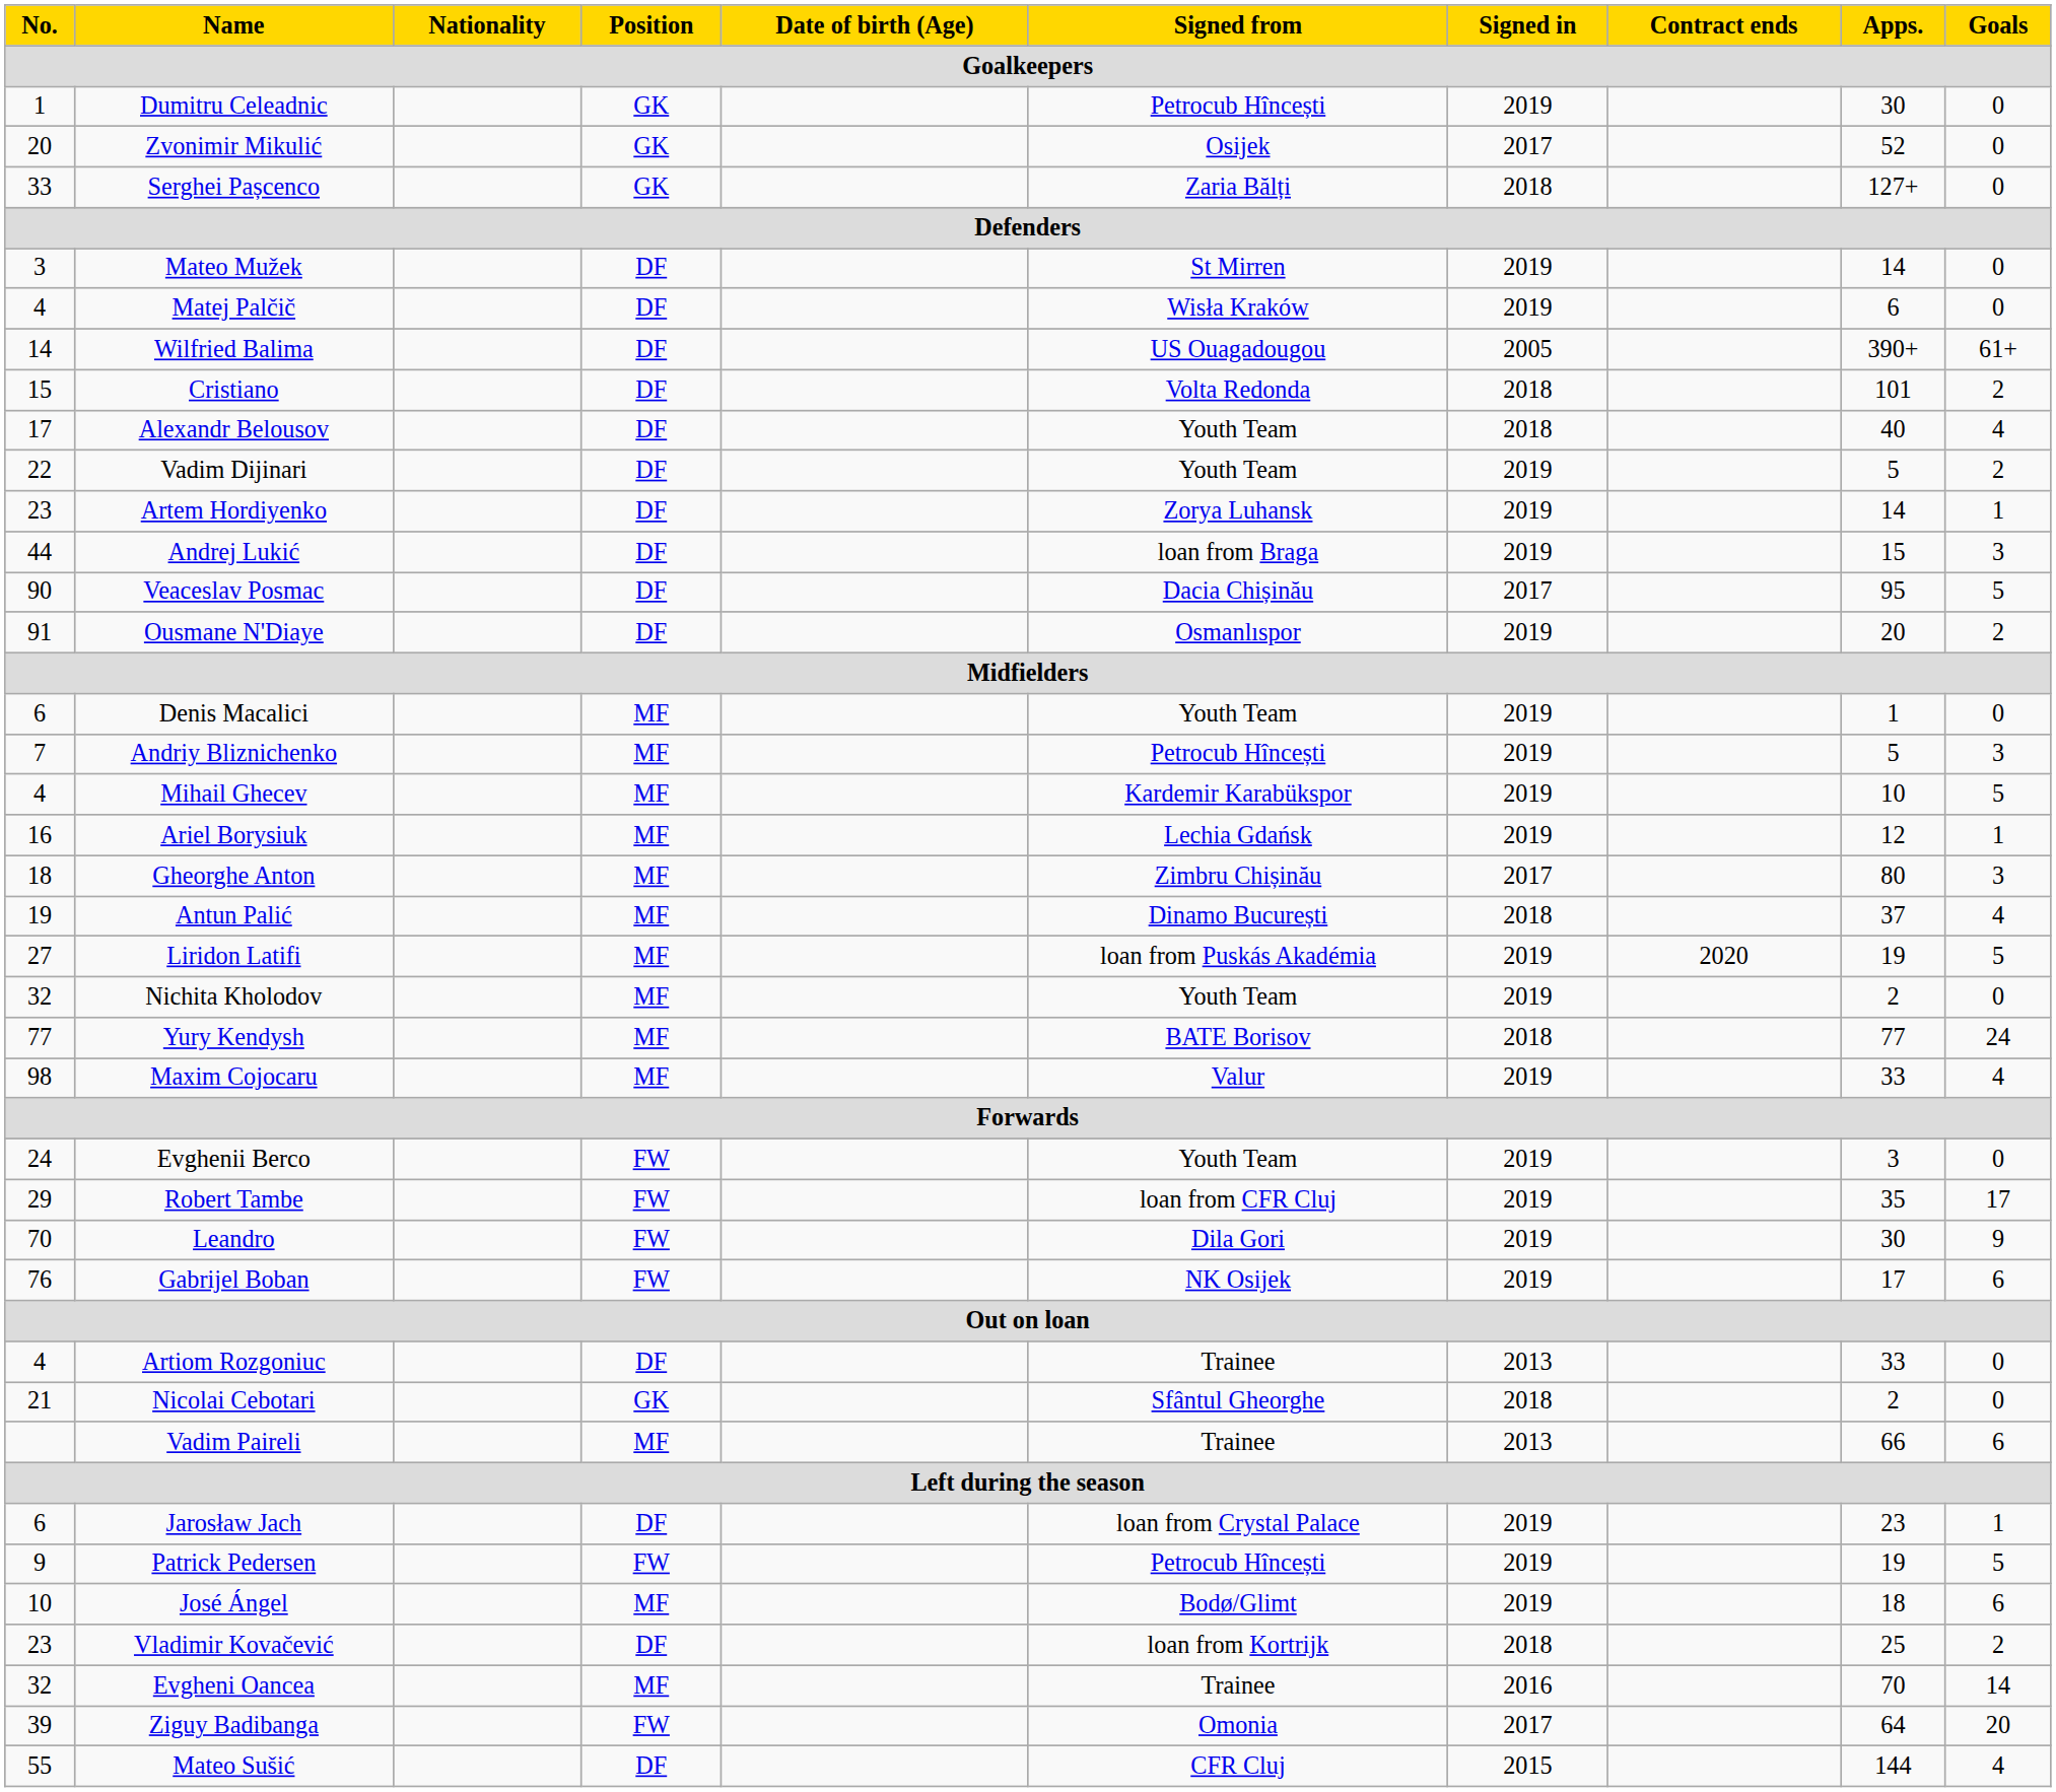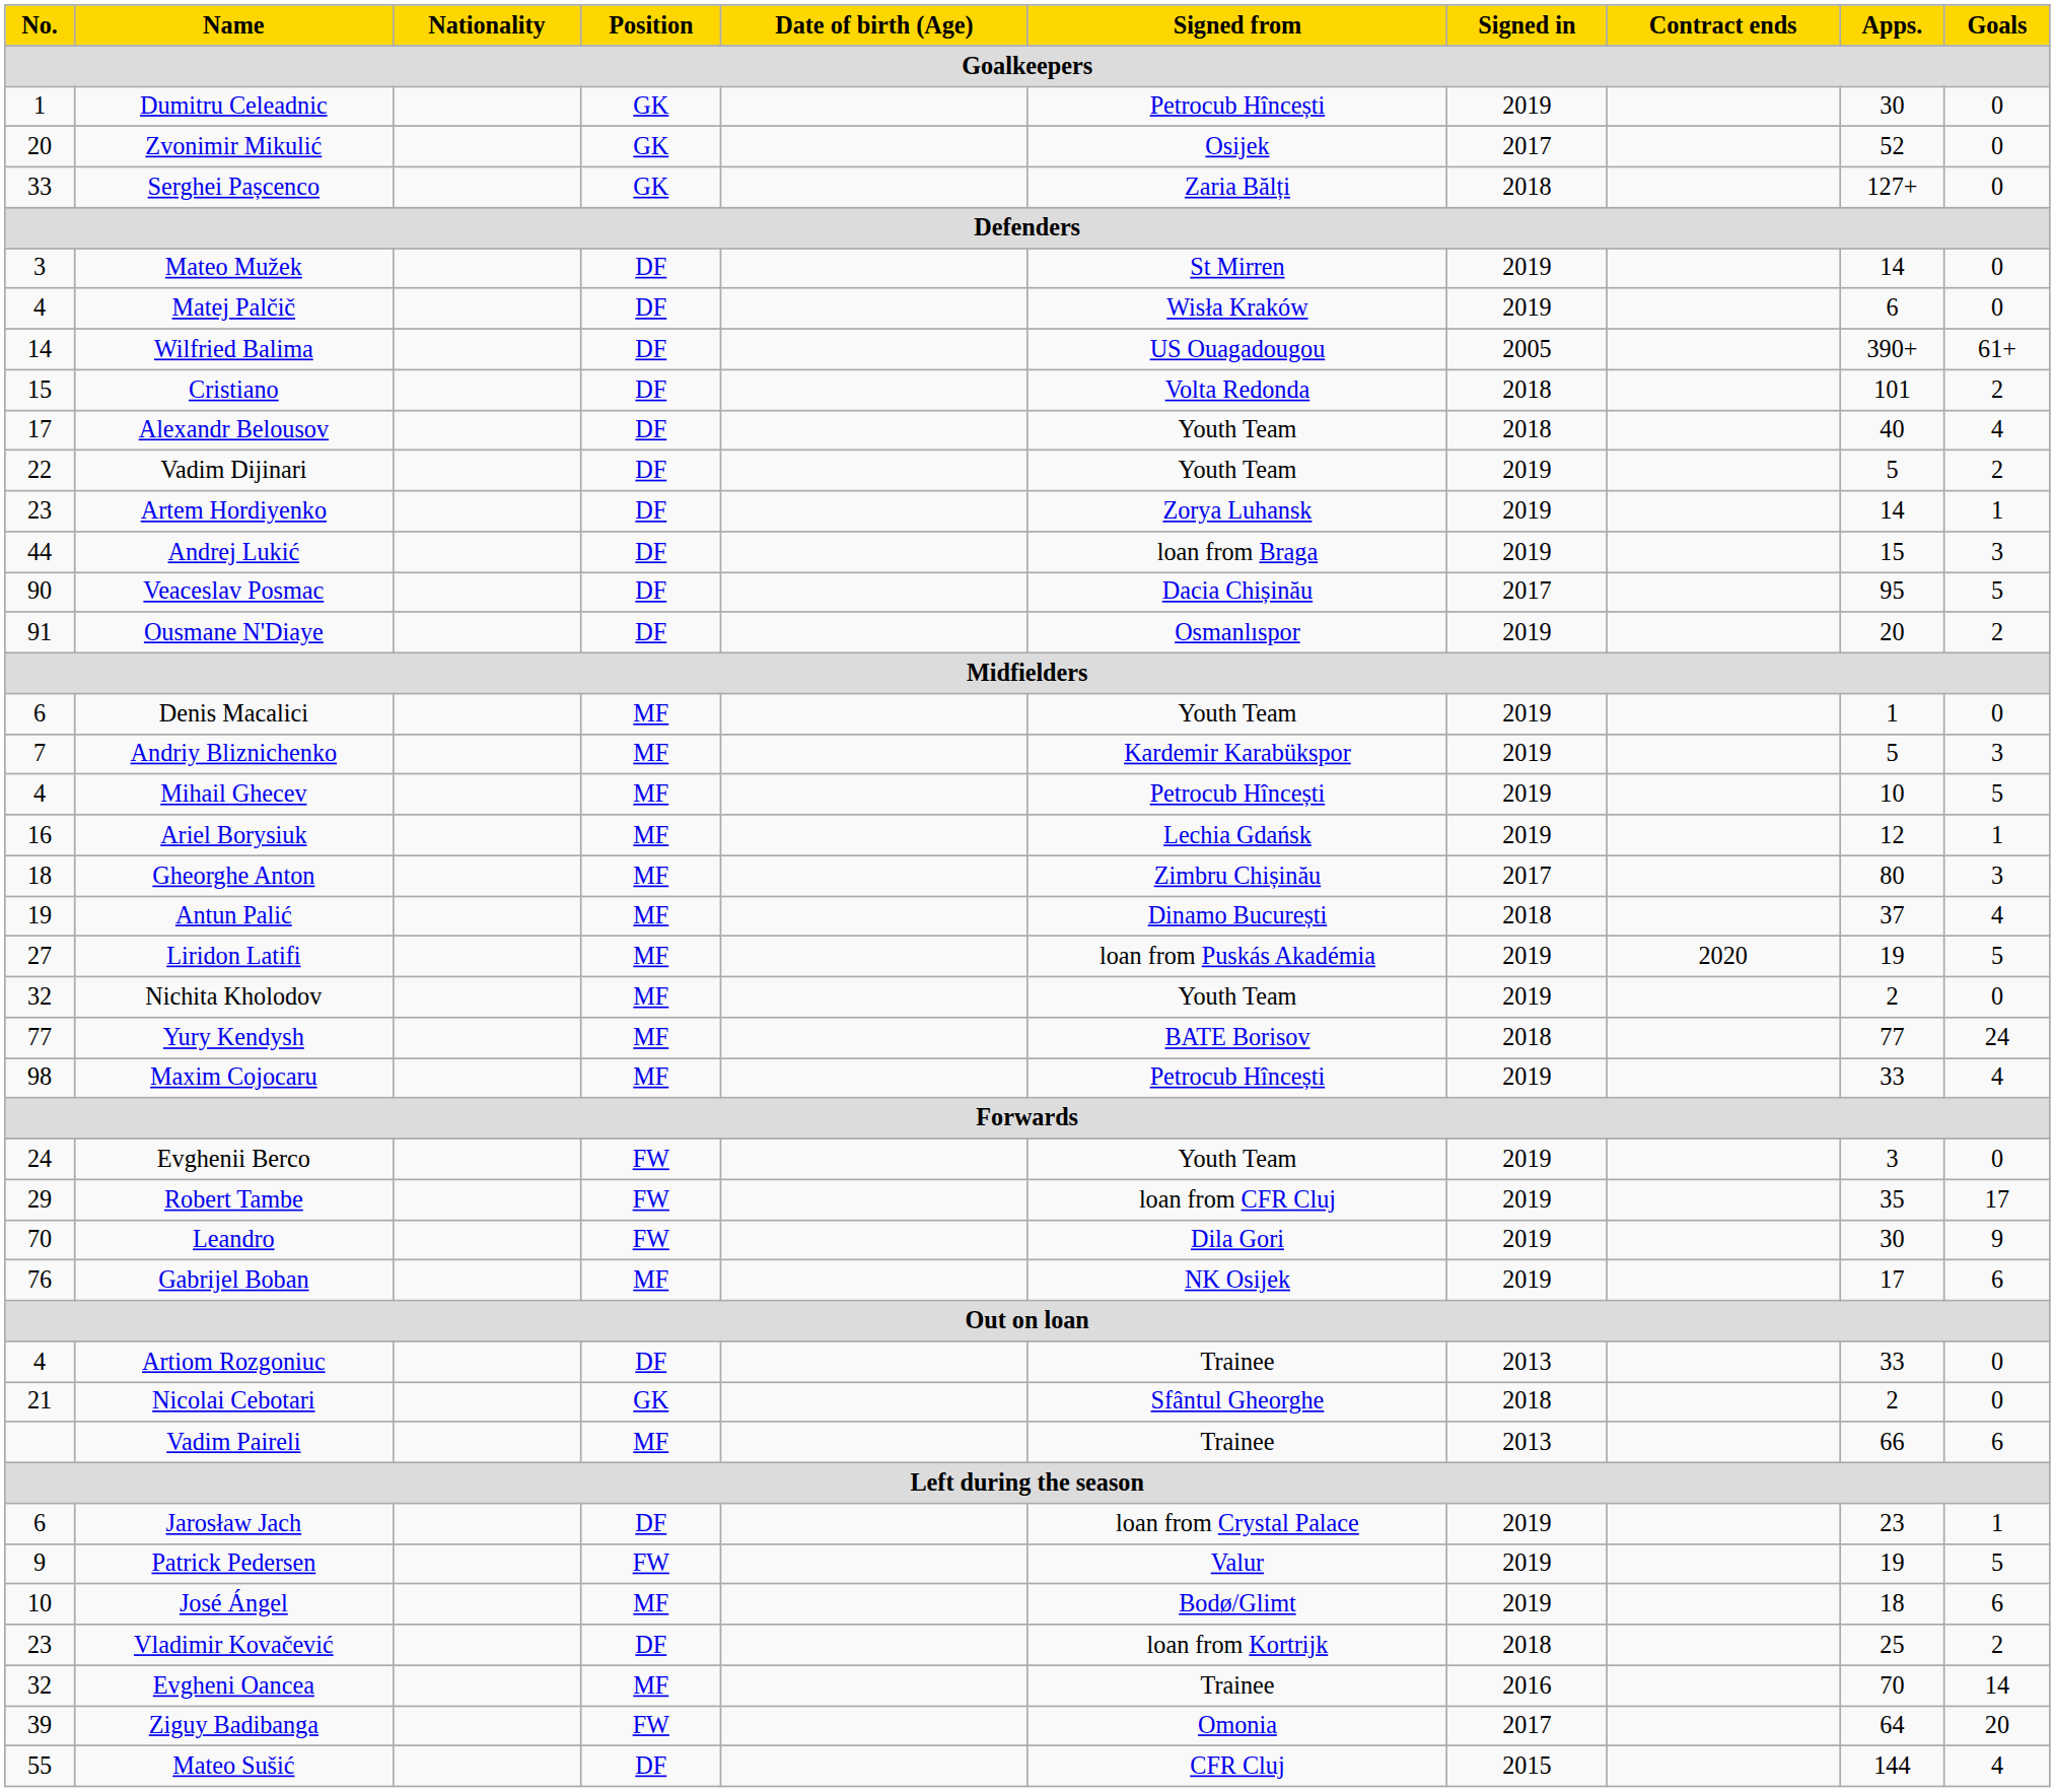 <table class="wikitable"  style="text-align:center; font-size:90%; width:95%;">
 <tr>
 <th style="background:gold; color:black; text-align:center;">No.</th>
 <th style="background:gold; color:black; text-align:center;">Name</th>
 <th style="background:gold; color:black; text-align:center;">Nationality</th>
 <th style="background:gold; color:black; text-align:center;">Position</th>
 <th style="background:gold; color:black; text-align:center;">Date of birth (Age)</th>
 <th style="background:gold; color:black; text-align:center;">Signed from</th>
 <th style="background:gold; color:black; text-align:center;">Signed in</th>
 <th style="background:gold; color:black; text-align:center;">Contract ends</th>
 <th style="background:gold; color:black; text-align:center;">Apps.</th>
 <th style="background:gold; color:black; text-align:center;">Goals</th>
 </tr>
 <tr>
 <th colspan="11"  style="background:#dcdcdc; text-align:center;">Goalkeepers</th>
 </tr>
 <tr>
 <td>1</td>
 <td><a href='#'>Dumitru Celeadnic</a></td>
 <td></td>
 <td><a href='#'>GK</a></td>
 <td></td>
 <td><a href='#'>Petrocub Hîncești</a></td>
 <td>2019</td>
 <td></td>
 <td>30</td>
 <td>0</td>
 </tr>
 <tr>
 <td>20</td>
 <td><a href='#'>Zvonimir Mikulić</a></td>
 <td></td>
 <td><a href='#'>GK</a></td>
 <td></td>
 <td><a href='#'>Osijek</a></td>
 <td>2017</td>
 <td></td>
 <td>52</td>
 <td>0</td>
 </tr>
 <tr>
 <td>33</td>
 <td><a href='#'>Serghei Pașcenco</a></td>
 <td></td>
 <td><a href='#'>GK</a></td>
 <td></td>
 <td><a href='#'>Zaria Bălți</a></td>
 <td>2018</td>
 <td></td>
 <td>127+</td>
 <td>0</td>
 </tr>
 <tr>
 <th colspan="11"  style="background:#dcdcdc; text-align:center;">Defenders</th>
 </tr>
 <tr>
 <td>3</td>
 <td><a href='#'>Mateo Mužek</a></td>
 <td></td>
 <td><a href='#'>DF</a></td>
 <td></td>
 <td><a href='#'>St Mirren</a></td>
 <td>2019</td>
 <td></td>
 <td>14</td>
 <td>0</td>
 </tr>
 <tr>
 <td>4</td>
 <td><a href='#'>Matej Palčič</a></td>
 <td></td>
 <td><a href='#'>DF</a></td>
 <td></td>
 <td><a href='#'>Wisła Kraków</a></td>
 <td>2019</td>
 <td></td>
 <td>6</td>
 <td>0</td>
 </tr>
 <tr>
 <td>14</td>
 <td><a href='#'>Wilfried Balima</a></td>
 <td></td>
 <td><a href='#'>DF</a></td>
 <td></td>
 <td><a href='#'>US Ouagadougou</a></td>
 <td>2005</td>
 <td></td>
 <td>390+</td>
 <td>61+</td>
 </tr>
 <tr>
 <td>15</td>
 <td><a href='#'>Cristiano</a></td>
 <td></td>
 <td><a href='#'>DF</a></td>
 <td></td>
 <td><a href='#'>Volta Redonda</a></td>
 <td>2018</td>
 <td></td>
 <td>101</td>
 <td>2</td>
 </tr>
 <tr>
 <td>17</td>
 <td><a href='#'>Alexandr Belousov</a></td>
 <td></td>
 <td><a href='#'>DF</a></td>
 <td></td>
 <td>Youth Team</td>
 <td>2018</td>
 <td></td>
 <td>40</td>
 <td>4</td>
 </tr>
 <tr>
 <td>22</td>
 <td>Vadim Dijinari</td>
 <td></td>
 <td><a href='#'>DF</a></td>
 <td></td>
 <td>Youth Team</td>
 <td>2019</td>
 <td></td>
 <td>5</td>
 <td>2</td>
 </tr>
 <tr>
 <td>23</td>
 <td><a href='#'>Artem Hordiyenko</a></td>
 <td></td>
 <td><a href='#'>DF</a></td>
 <td></td>
 <td><a href='#'>Zorya Luhansk</a></td>
 <td>2019</td>
 <td></td>
 <td>14</td>
 <td>1</td>
 </tr>
 <tr>
 <td>44</td>
 <td><a href='#'>Andrej Lukić</a></td>
 <td></td>
 <td><a href='#'>DF</a></td>
 <td></td>
 <td>loan from <a href='#'>Braga</a></td>
 <td>2019</td>
 <td></td>
 <td>15</td>
 <td>3</td>
 </tr>
 <tr>
 <td>90</td>
 <td><a href='#'>Veaceslav Posmac</a></td>
 <td></td>
 <td><a href='#'>DF</a></td>
 <td></td>
 <td><a href='#'>Dacia Chișinău</a></td>
 <td>2017</td>
 <td></td>
 <td>95</td>
 <td>5</td>
 </tr>
 <tr>
 <td>91</td>
 <td><a href='#'>Ousmane N'Diaye</a></td>
 <td></td>
 <td><a href='#'>DF</a></td>
 <td></td>
 <td><a href='#'>Osmanlıspor</a></td>
 <td>2019</td>
 <td></td>
 <td>20</td>
 <td>2</td>
 </tr>
 <tr>
 <th colspan="11"  style="background:#dcdcdc; text-align:center;">Midfielders</th>
 </tr>
 <tr>
 <td>6</td>
 <td>Denis Macalici</td>
 <td></td>
 <td><a href='#'>MF</a></td>
 <td></td>
 <td>Youth Team</td>
 <td>2019</td>
 <td></td>
 <td>1</td>
 <td>0</td>
 </tr>
 <tr>
 <td>7</td>
 <td><a href='#'>Andriy Bliznichenko</a></td>
 <td></td>
 <td><a href='#'>MF</a></td>
 <td></td>
-<td><a href='#'>Petrocub Hîncești</a></td>
+<td><a href='#'>Kardemir Karabükspor</a></td>
 <td>2019</td>
 <td></td>
 <td>5</td>
 <td>3</td>
 </tr>
 <tr>
 <td>4</td>
 <td><a href='#'>Mihail Ghecev</a></td>
 <td></td>
 <td><a href='#'>MF</a></td>
 <td></td>
-<td><a href='#'>Kardemir Karabükspor</a></td>
+<td><a href='#'>Petrocub Hîncești</a></td>
 <td>2019</td>
 <td></td>
 <td>10</td>
 <td>5</td>
 </tr>
 <tr>
 <td>16</td>
 <td><a href='#'>Ariel Borysiuk</a></td>
 <td></td>
 <td><a href='#'>MF</a></td>
 <td></td>
 <td><a href='#'>Lechia Gdańsk</a></td>
 <td>2019</td>
 <td></td>
 <td>12</td>
 <td>1</td>
 </tr>
 <tr>
 <td>18</td>
 <td><a href='#'>Gheorghe Anton</a></td>
 <td></td>
 <td><a href='#'>MF</a></td>
 <td></td>
 <td><a href='#'>Zimbru Chișinău</a></td>
 <td>2017</td>
 <td></td>
 <td>80</td>
 <td>3</td>
 </tr>
 <tr>
 <td>19</td>
 <td><a href='#'>Antun Palić</a></td>
 <td></td>
 <td><a href='#'>MF</a></td>
 <td></td>
 <td><a href='#'>Dinamo București</a></td>
 <td>2018</td>
 <td></td>
 <td>37</td>
 <td>4</td>
 </tr>
 <tr>
 <td>27</td>
 <td><a href='#'>Liridon Latifi</a></td>
 <td></td>
 <td><a href='#'>MF</a></td>
 <td></td>
 <td>loan from <a href='#'>Puskás Akadémia</a></td>
 <td>2019</td>
 <td>2020</td>
 <td>19</td>
 <td>5</td>
 </tr>
 <tr>
 <td>32</td>
 <td>Nichita Kholodov</td>
 <td></td>
 <td><a href='#'>MF</a></td>
 <td></td>
 <td>Youth Team</td>
 <td>2019</td>
 <td></td>
 <td>2</td>
 <td>0</td>
 </tr>
 <tr>
 <td>77</td>
 <td><a href='#'>Yury Kendysh</a></td>
 <td></td>
 <td><a href='#'>MF</a></td>
 <td></td>
 <td><a href='#'>BATE Borisov</a></td>
 <td>2018</td>
 <td></td>
 <td>77</td>
 <td>24</td>
 </tr>
 <tr>
 <td>98</td>
 <td><a href='#'>Maxim Cojocaru</a></td>
 <td></td>
 <td><a href='#'>MF</a></td>
 <td></td>
-<td><a href='#'>Valur</a></td>
+<td><a href='#'>Petrocub Hîncești</a></td>
 <td>2019</td>
 <td></td>
 <td>33</td>
 <td>4</td>
 </tr>
 <tr>
 <th colspan="11"  style="background:#dcdcdc; text-align:center;">Forwards</th>
 </tr>
 <tr>
 <td>24</td>
 <td>Evghenii Berco</td>
 <td></td>
 <td><a href='#'>FW</a></td>
 <td></td>
 <td>Youth Team</td>
 <td>2019</td>
 <td></td>
 <td>3</td>
 <td>0</td>
 </tr>
 <tr>
 <td>29</td>
 <td><a href='#'>Robert Tambe</a></td>
 <td></td>
 <td><a href='#'>FW</a></td>
 <td></td>
 <td>loan from <a href='#'>CFR Cluj</a></td>
 <td>2019</td>
 <td></td>
 <td>35</td>
 <td>17</td>
 </tr>
 <tr>
 <td>70</td>
 <td><a href='#'>Leandro</a></td>
 <td></td>
 <td><a href='#'>FW</a></td>
 <td></td>
 <td><a href='#'>Dila Gori</a></td>
 <td>2019</td>
 <td></td>
 <td>30</td>
 <td>9</td>
 </tr>
 <tr>
 <td>76</td>
 <td><a href='#'>Gabrijel Boban</a></td>
 <td></td>
-<td><a href='#'>FW</a></td>
+<td><a href='#'>MF</a></td>
 <td></td>
 <td><a href='#'>NK Osijek</a></td>
 <td>2019</td>
 <td></td>
 <td>17</td>
 <td>6</td>
 </tr>
 <tr>
 <th colspan="11"  style="background:#dcdcdc; text-align:center;">Out on loan</th>
 </tr>
 <tr>
 <td>4</td>
 <td><a href='#'>Artiom Rozgoniuc</a></td>
 <td></td>
 <td><a href='#'>DF</a></td>
 <td></td>
 <td>Trainee</td>
 <td>2013</td>
 <td></td>
 <td>33</td>
 <td>0</td>
 </tr>
 <tr>
 <td>21</td>
 <td><a href='#'>Nicolai Cebotari</a></td>
 <td></td>
 <td><a href='#'>GK</a></td>
 <td></td>
 <td><a href='#'>Sfântul Gheorghe</a></td>
 <td>2018</td>
 <td></td>
 <td>2</td>
 <td>0</td>
 </tr>
 <tr>
 <td></td>
 <td><a href='#'>Vadim Paireli</a></td>
 <td></td>
 <td><a href='#'>MF</a></td>
 <td></td>
 <td>Trainee</td>
 <td>2013</td>
 <td></td>
 <td>66</td>
 <td>6</td>
 </tr>
 <tr>
 <th colspan="11"  style="background:#dcdcdc; text-align:center;">Left during the season</th>
 </tr>
 <tr>
 <td>6</td>
 <td><a href='#'>Jarosław Jach</a></td>
 <td></td>
 <td><a href='#'>DF</a></td>
 <td></td>
 <td>loan from <a href='#'>Crystal Palace</a></td>
 <td>2019</td>
 <td></td>
 <td>23</td>
 <td>1</td>
 </tr>
 <tr>
 <td>9</td>
 <td><a href='#'>Patrick Pedersen</a></td>
 <td></td>
 <td><a href='#'>FW</a></td>
 <td></td>
-<td><a href='#'>Petrocub Hîncești</a></td>
+<td><a href='#'>Valur</a></td>
 <td>2019</td>
 <td></td>
 <td>19</td>
 <td>5</td>
 </tr>
 <tr>
 <td>10</td>
 <td><a href='#'>José Ángel</a></td>
 <td></td>
 <td><a href='#'>MF</a></td>
 <td></td>
 <td><a href='#'>Bodø/Glimt</a></td>
 <td>2019</td>
 <td></td>
 <td>18</td>
 <td>6</td>
 </tr>
 <tr>
 <td>23</td>
 <td><a href='#'>Vladimir Kovačević</a></td>
 <td></td>
 <td><a href='#'>DF</a></td>
 <td></td>
 <td>loan from <a href='#'>Kortrijk</a></td>
 <td>2018</td>
 <td></td>
 <td>25</td>
 <td>2</td>
 </tr>
 <tr>
 <td>32</td>
 <td><a href='#'>Evgheni Oancea</a></td>
 <td></td>
 <td><a href='#'>MF</a></td>
 <td></td>
 <td>Trainee</td>
 <td>2016</td>
 <td></td>
 <td>70</td>
 <td>14</td>
 </tr>
 <tr>
 <td>39</td>
 <td><a href='#'>Ziguy Badibanga</a></td>
 <td></td>
 <td><a href='#'>FW</a></td>
 <td></td>
 <td><a href='#'>Omonia</a></td>
 <td>2017</td>
 <td></td>
 <td>64</td>
 <td>20</td>
 </tr>
 <tr>
 <td>55</td>
 <td><a href='#'>Mateo Sušić</a></td>
 <td></td>
 <td><a href='#'>DF</a></td>
 <td></td>
 <td><a href='#'>CFR Cluj</a></td>
 <td>2015</td>
 <td></td>
 <td>144</td>
 <td>4</td>
 </tr>
 </table>
